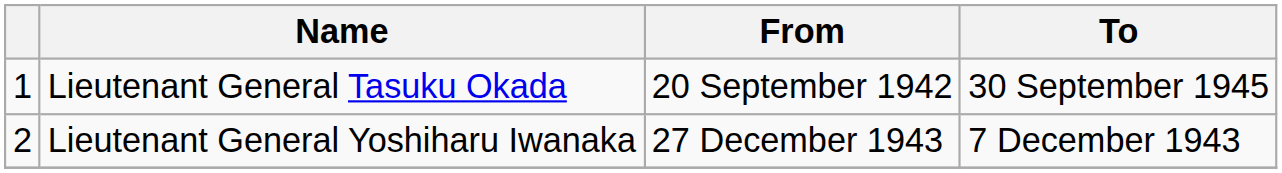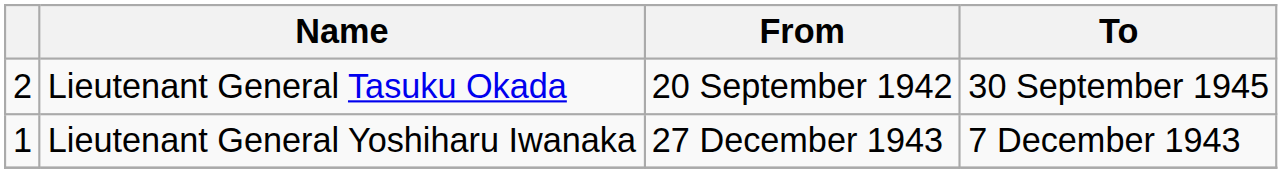 <table class=wikitable>
 <tr>
 <th></th>
 <th>Name</th>
 <th>From</th>
 <th>To</th>
 </tr>
 <tr>
-<td>1</td>
+<td>2</td>
 <td>Lieutenant General <a href='#'>Tasuku Okada</a></td>
 <td>20 September 1942</td>
 <td>30 September 1945</td>
 </tr>
 <tr>
-<td>2</td>
+<td>1</td>
 <td>Lieutenant General Yoshiharu Iwanaka</td>
 <td>27 December 1943</td>
 <td>7 December 1943</td>
 </tr>
 <tr>
 </tr>
 </table>
